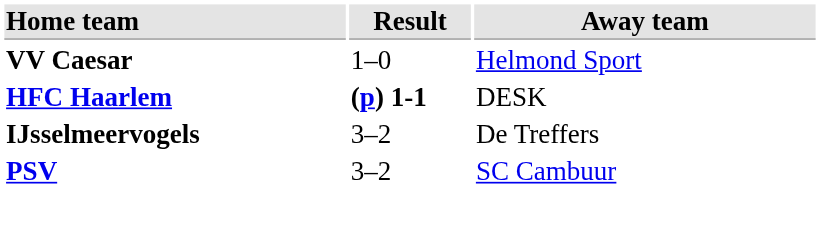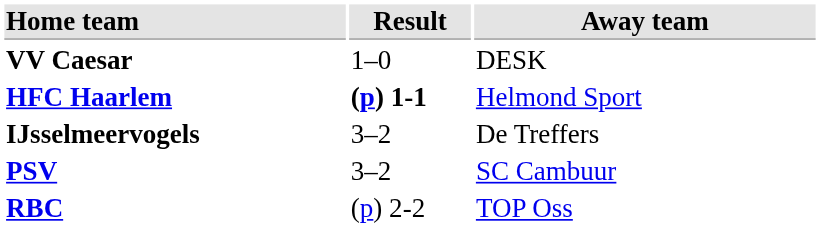 <table>
 <tr bgcolor="#E4E4E4">
 <th style="border-bottom:1px solid #AAAAAA" width="200" align="left">Home team</th>
 <th style="border-bottom:1px solid #AAAAAA" width="70" align="center">Result</th>
 <th style="border-bottom:1px solid #AAAAAA" width="200">Away team</th>
 </tr>
 <tr>
 <td><strong>VV Caesar</strong></td>
 <td>1–0</td>
-<td><a href='#'>Helmond Sport</a></td>
+<td>DESK</td>
 </tr>
 <tr>
 <td><strong><a href='#'>HFC Haarlem</a></strong></td>
 <td><strong>(<a href='#'>p</a>) 1-1</strong></td>
-<td>DESK</td>
+<td><a href='#'>Helmond Sport</a></td>
 </tr>
 <tr>
 <td><strong>IJsselmeervogels</strong></td>
 <td>3–2</td>
 <td>De Treffers</td>
 </tr>
 <tr>
 <td><strong><a href='#'>PSV</a></strong></td>
 <td>3–2</td>
 <td><a href='#'>SC Cambuur</a></td>
 </tr>
+<tr>
+<td><strong><a href='#'>RBC</a></strong></td>
+<td>(<a href='#'>p</a>) 2-2</td>
+<td><a href='#'>TOP Oss</a></td>
+</tr>
 </table>
